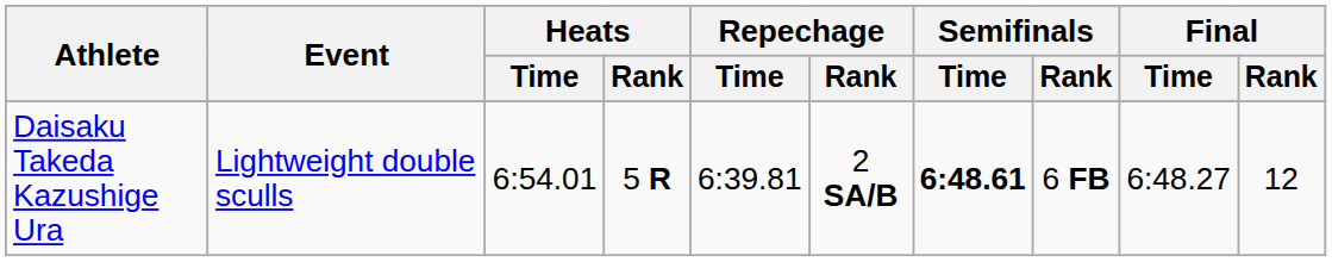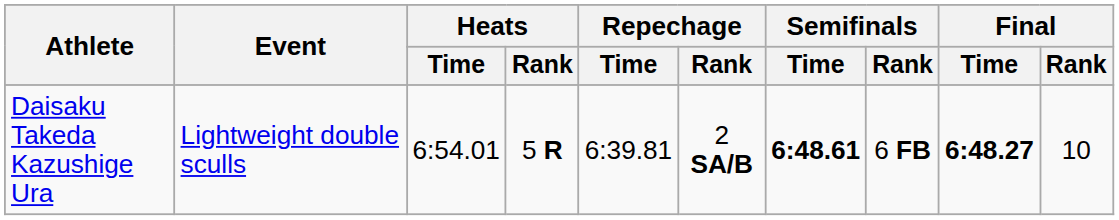 <table class="wikitable" style="font-size:90%">
 <tr>
 <th rowspan="2">Athlete</th>
 <th rowspan="2">Event</th>
 <th colspan="2">Heats</th>
 <th colspan="2">Repechage</th>
 <th colspan="2">Semifinals</th>
 <th colspan="2">Final</th>
 </tr>
 <tr style="font-size:95%">
 <th>Time</th>
 <th>Rank</th>
 <th>Time</th>
 <th>Rank</th>
 <th>Time</th>
 <th>Rank</th>
 <th>Time</th>
 <th>Rank</th>
 </tr>
 <tr align=center>
 <td align=left><a href='#'>Daisaku Takeda</a><br><a href='#'>Kazushige Ura</a></td>
 <td align=left><a href='#'>Lightweight double sculls</a></td>
 <td>6:54.01</td>
 <td>5 <strong>R</strong></td>
 <td>6:39.81</td>
 <td>2 <strong>SA/B</strong></td>
 <td><strong>6:48.61</strong></td>
 <td>6 <strong>FB</strong></td>
-<td>6:48.27</td>
-<td>12</td>
+<td><strong>6:48.27</strong></td>
+<td>10</td>
 </tr>
 </table>
